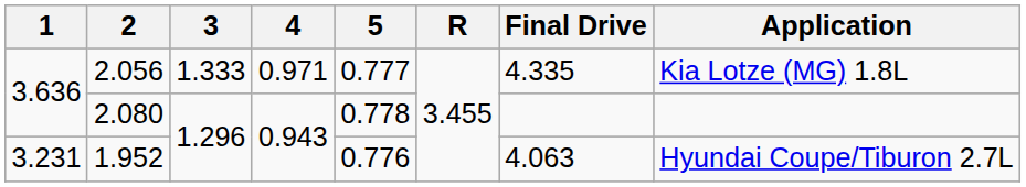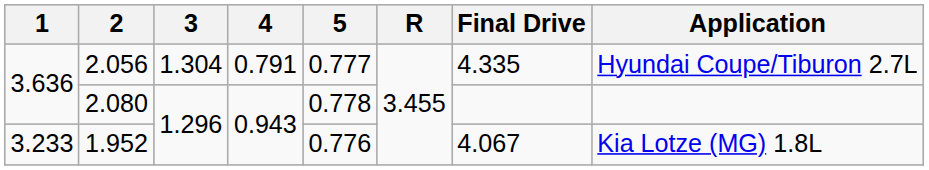 <table class=wikitable>
 <tr>
 <th>1</th>
 <th>2</th>
 <th>3</th>
 <th>4</th>
 <th>5</th>
 <th>R</th>
 <th>Final Drive</th>
 <th>Application</th>
 </tr>
 <tr>
 <td rowspan=2>3.636</td>
 <td>2.056</td>
-<td>1.333</td>
-<td>0.971</td>
+<td>1.304</td>
+<td>0.791</td>
 <td>0.777</td>
 <td rowspan=3>3.455</td>
 <td>4.335</td>
-<td><a href='#'>Kia Lotze (MG)</a> 1.8L</td>
+<td><a href='#'>Hyundai Coupe/Tiburon</a> 2.7L</td>
 </tr>
 <tr>
 <td>2.080</td>
 <td rowspan=2>1.296</td>
 <td rowspan=2>0.943</td>
 <td>0.778</td>
 <td></td>
 <td></td>
 </tr>
 <tr>
-<td>3.231</td>
+<td>3.233</td>
 <td>1.952</td>
 <td>0.776</td>
-<td>4.063</td>
-<td><a href='#'>Hyundai Coupe/Tiburon</a> 2.7L</td>
+<td>4.067</td>
+<td><a href='#'>Kia Lotze (MG)</a> 1.8L</td>
 </tr>
 </table>
